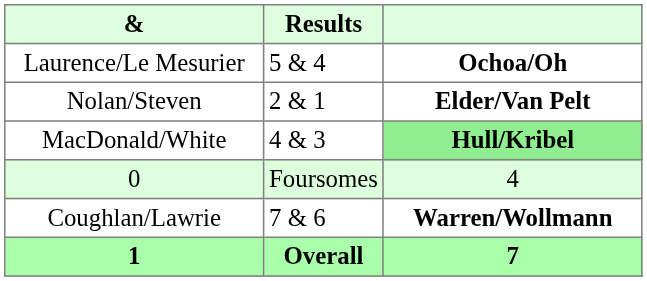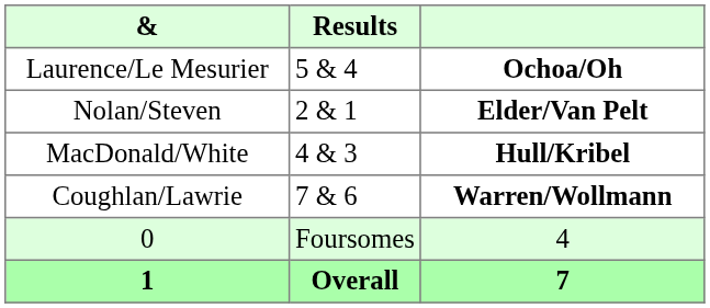 <table border="1" cellpadding="3" style="border-collapse:collapse; text-align:center;">
 <tr style="background:#ddffdd;">
 <th width=160> & </th>
 <th>Results</th>
 <th width=160></th>
 </tr>
 <tr>
 <td>Laurence/Le Mesurier</td>
 <td align=left> 5 & 4</td>
 <td><strong>Ochoa/Oh</strong></td>
 </tr>
 <tr>
 <td>Nolan/Steven</td>
 <td align=left> 2 & 1</td>
 <td><strong>Elder/Van Pelt</strong></td>
 </tr>
 <tr>
 <td>MacDonald/White</td>
 <td align=left> 4 & 3</td>
-<td style="background: lightgreen;"><strong>Hull/Kribel</strong></td>
+<td><strong>Hull/Kribel</strong></td>
+</tr>
+<tr>
+<td>Coughlan/Lawrie</td>
+<td align=left> 7 & 6</td>
+<td><strong>Warren/Wollmann</strong></td>
 </tr>
 <tr style="background:#ddffdd;">
 <td>0</td>
 <td>Foursomes</td>
 <td>4</td>
-</tr>
-<tr>
-<td>Coughlan/Lawrie</td>
-<td align=left> 7 & 6</td>
-<td><strong>Warren/Wollmann</strong></td>
 </tr>
 <tr style="background:#aaffaa;">
 <th>1</th>
 <th>Overall</th>
 <th>7</th>
 </tr>
 </table>
